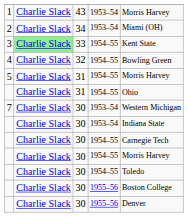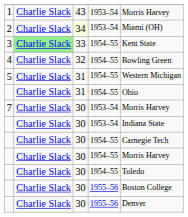 <table class="wikitable">
 <tr>
 </tr>
 <tr>
 <td>1</td>
 <td><a href='#'>Charlie Slack</a></td>
 <td>43</td>
 <td style="font-size:80%;">1953–54</td>
 <td style="font-size:80%;">Morris Harvey</td>
 </tr>
 <tr>
 <td>2</td>
 <td><a href='#'>Charlie Slack</a></td>
-<td>34</td>
+<td style="background: lightyellow;">34</td>
 <td style="font-size:80%;">1953–54</td>
 <td style="font-size:80%;">Miami (OH)</td>
 </tr>
 <tr>
 <td>3</td>
 <td style="background: lightgreen;"><a href='#'>Charlie Slack</a></td>
 <td>33</td>
 <td style="font-size:80%;">1954–55</td>
 <td style="font-size:80%;">Kent State</td>
 </tr>
 <tr>
 <td>4</td>
 <td><a href='#'>Charlie Slack</a></td>
 <td>32</td>
 <td style="font-size:80%;">1954–55</td>
 <td style="font-size:80%;">Bowling Green</td>
 </tr>
 <tr>
 <td>5</td>
 <td><a href='#'>Charlie Slack</a></td>
 <td>31</td>
 <td style="font-size:80%;">1954–55</td>
-<td style="font-size:80%;">Morris Harvey</td>
+<td style="font-size:80%;">Western Michigan</td>
 </tr>
 <tr>
 <td></td>
 <td><a href='#'>Charlie Slack</a></td>
 <td>31</td>
 <td style="font-size:80%;">1954–55</td>
 <td style="font-size:80%;">Ohio</td>
 </tr>
 <tr>
 <td>7</td>
 <td><a href='#'>Charlie Slack</a></td>
 <td>30</td>
 <td style="font-size:80%;">1953–54</td>
-<td style="font-size:80%;">Western Michigan</td>
+<td style="font-size:80%;">Morris Harvey</td>
 </tr>
 <tr>
 <td></td>
 <td><a href='#'>Charlie Slack</a></td>
 <td>30</td>
 <td style="font-size:80%;">1953–54</td>
 <td style="font-size:80%;">Indiana State</td>
 </tr>
 <tr>
 <td></td>
 <td><a href='#'>Charlie Slack</a></td>
 <td>30</td>
 <td style="font-size:80%;">1954–55</td>
 <td style="font-size:80%;">Carnegie Tech</td>
 </tr>
 <tr>
 <td></td>
 <td><a href='#'>Charlie Slack</a></td>
 <td>30</td>
 <td style="font-size:80%;">1954–55</td>
 <td style="font-size:80%;">Morris Harvey</td>
 </tr>
 <tr>
 <td></td>
 <td><a href='#'>Charlie Slack</a></td>
 <td>30</td>
 <td style="font-size:80%;">1954–55</td>
 <td style="font-size:80%;">Toledo</td>
 </tr>
 <tr>
 <td></td>
 <td><a href='#'>Charlie Slack</a></td>
 <td>30</td>
 <td style="font-size:80%;"><a href='#'>1955–56</a></td>
 <td style="font-size:80%;">Boston College</td>
 </tr>
 <tr>
 <td></td>
 <td><a href='#'>Charlie Slack</a></td>
 <td>30</td>
 <td style="font-size:80%;"><a href='#'>1955–56</a></td>
 <td style="font-size:80%;">Denver</td>
 </tr>
 </table>
